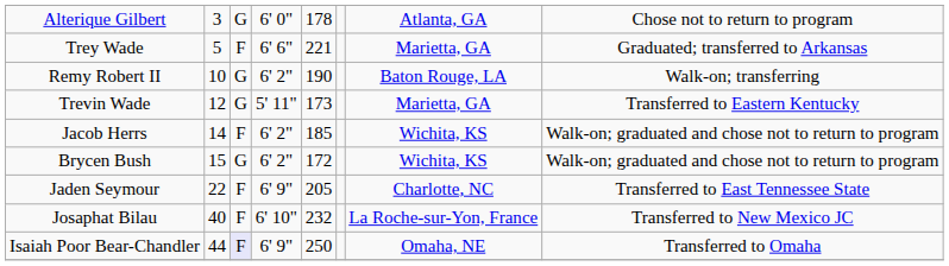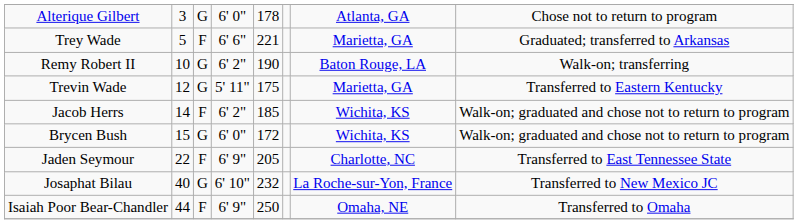 <table class="wikitable sortable sortable" style="text-align: center">
 <tr align=center>
 </tr>
 <tr>
 <td><a href='#'>Alterique Gilbert</a></td>
 <td>3</td>
 <td>G</td>
 <td>6' 0"</td>
 <td>178</td>
 <td></td>
 <td><a href='#'>Atlanta, GA</a></td>
 <td>Chose not to return to program</td>
 </tr>
 <tr>
 <td>Trey Wade</td>
 <td>5</td>
 <td>F</td>
 <td>6' 6"</td>
 <td>221</td>
 <td></td>
 <td><a href='#'>Marietta, GA</a></td>
 <td>Graduated; transferred to <a href='#'>Arkansas</a></td>
 </tr>
 <tr>
 <td>Remy Robert II</td>
 <td>10</td>
 <td>G</td>
 <td>6' 2"</td>
 <td>190</td>
 <td></td>
 <td><a href='#'>Baton Rouge, LA</a></td>
 <td>Walk-on; transferring</td>
 </tr>
 <tr>
 <td>Trevin Wade</td>
 <td>12</td>
 <td>G</td>
 <td>5' 11"</td>
-<td>173</td>
+<td>175</td>
 <td></td>
 <td><a href='#'>Marietta, GA</a></td>
 <td>Transferred to <a href='#'>Eastern Kentucky</a></td>
 </tr>
 <tr>
 <td>Jacob Herrs</td>
 <td>14</td>
 <td>F</td>
 <td>6' 2"</td>
 <td>185</td>
 <td></td>
 <td><a href='#'>Wichita, KS</a></td>
 <td>Walk-on; graduated and chose not to return to program</td>
 </tr>
 <tr>
 <td>Brycen Bush</td>
 <td>15</td>
 <td>G</td>
-<td>6' 2"</td>
+<td>6' 0"</td>
 <td>172</td>
 <td></td>
 <td><a href='#'>Wichita, KS</a></td>
 <td>Walk-on; graduated and chose not to return to program</td>
 </tr>
 <tr>
 <td>Jaden Seymour</td>
 <td>22</td>
 <td>F</td>
 <td>6' 9"</td>
 <td>205</td>
 <td></td>
 <td><a href='#'>Charlotte, NC</a></td>
 <td>Transferred to <a href='#'>East Tennessee State</a></td>
 </tr>
 <tr>
 <td>Josaphat Bilau</td>
 <td>40</td>
-<td>F</td>
+<td>G</td>
 <td>6' 10"</td>
 <td>232</td>
 <td></td>
 <td><a href='#'>La Roche-sur-Yon, France</a></td>
 <td>Transferred to <a href='#'>New Mexico JC</a></td>
 </tr>
 <tr>
 <td>Isaiah Poor Bear-Chandler</td>
 <td>44</td>
-<td style="background: lavender;">F</td>
+<td>F</td>
 <td>6' 9"</td>
 <td>250</td>
 <td></td>
 <td><a href='#'>Omaha, NE</a></td>
 <td>Transferred to <a href='#'>Omaha</a></td>
 </tr>
 <tr>
 </tr>
 </table>
